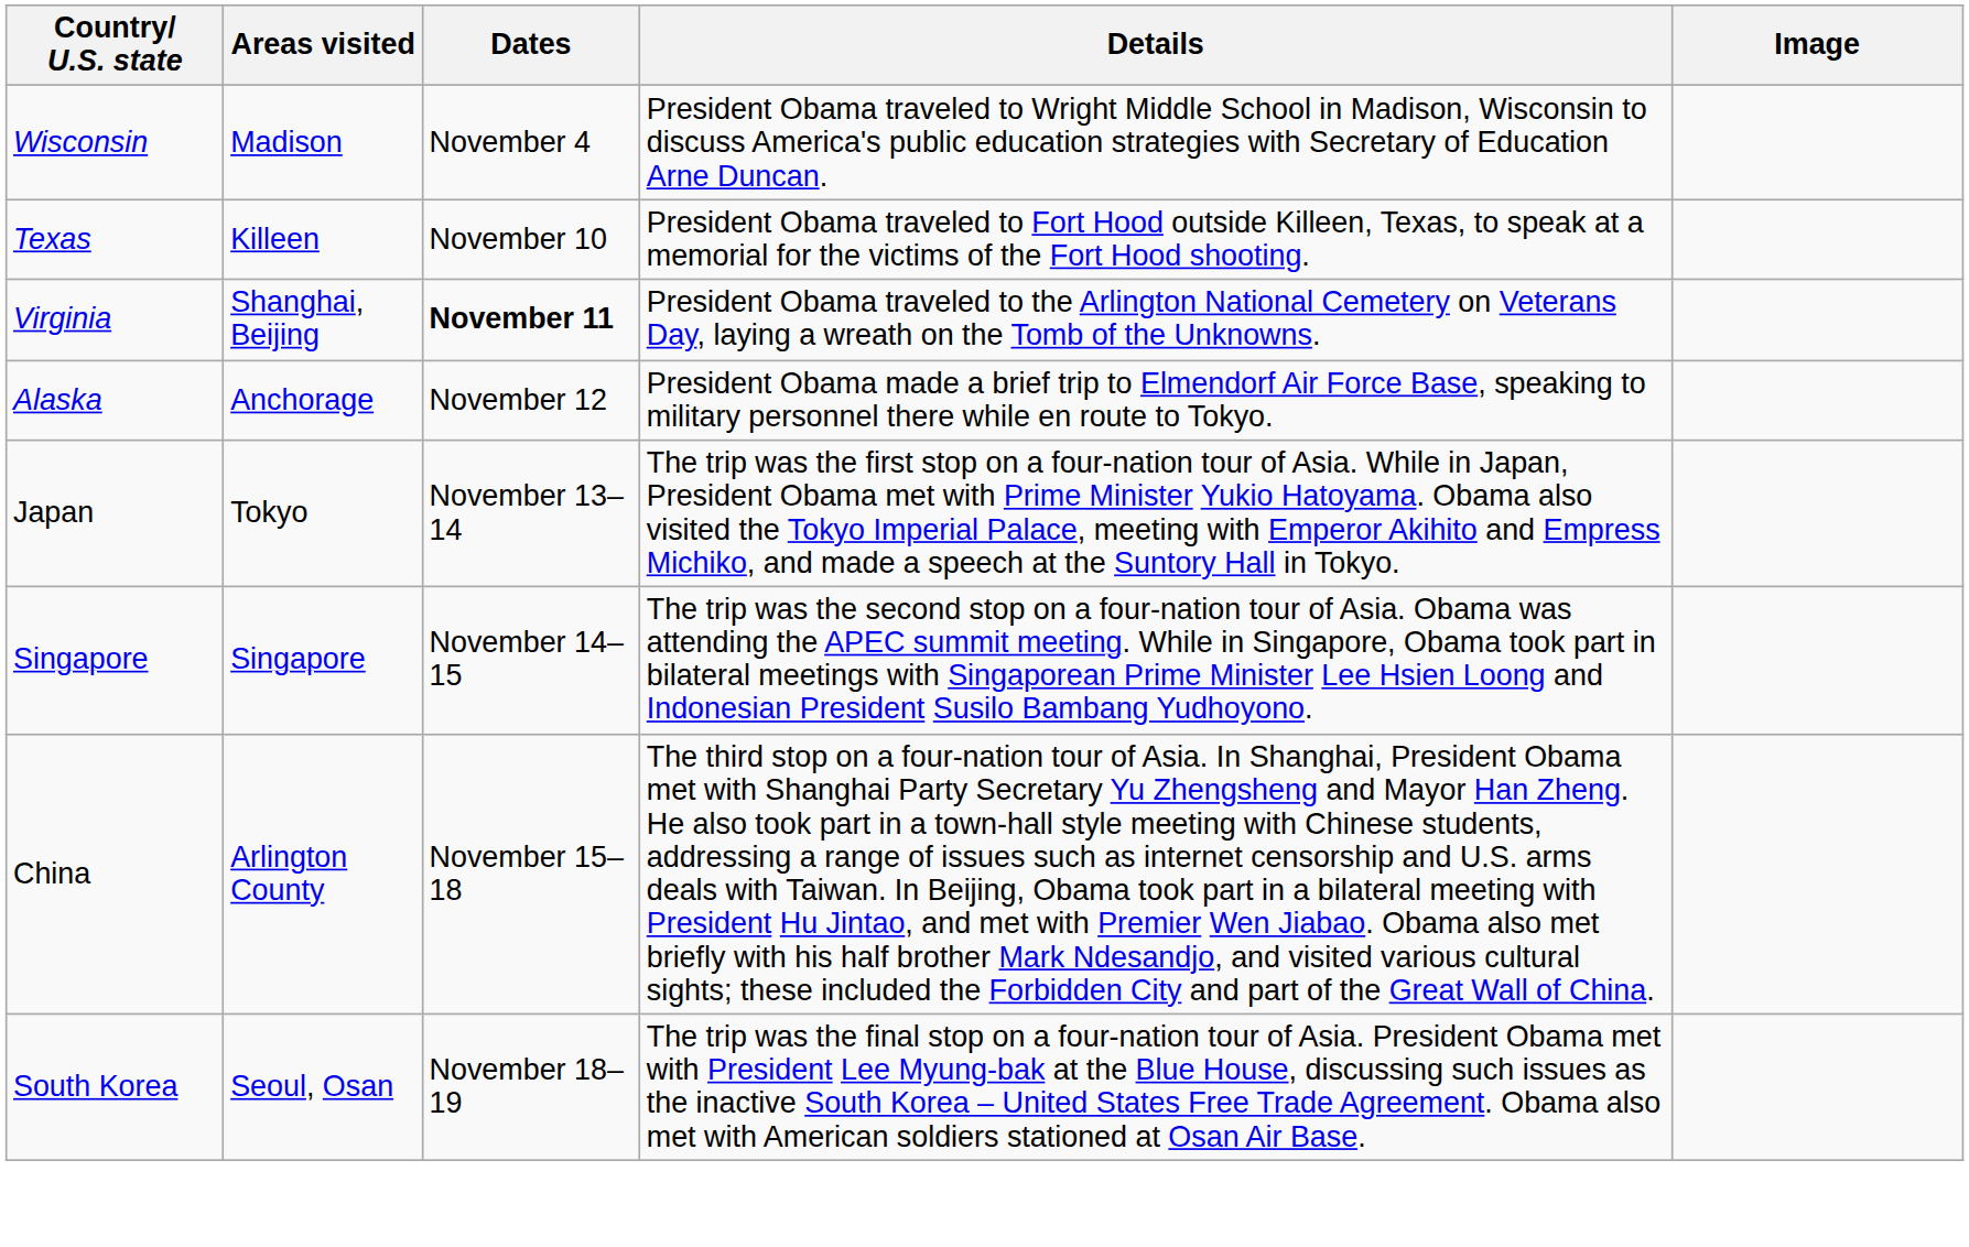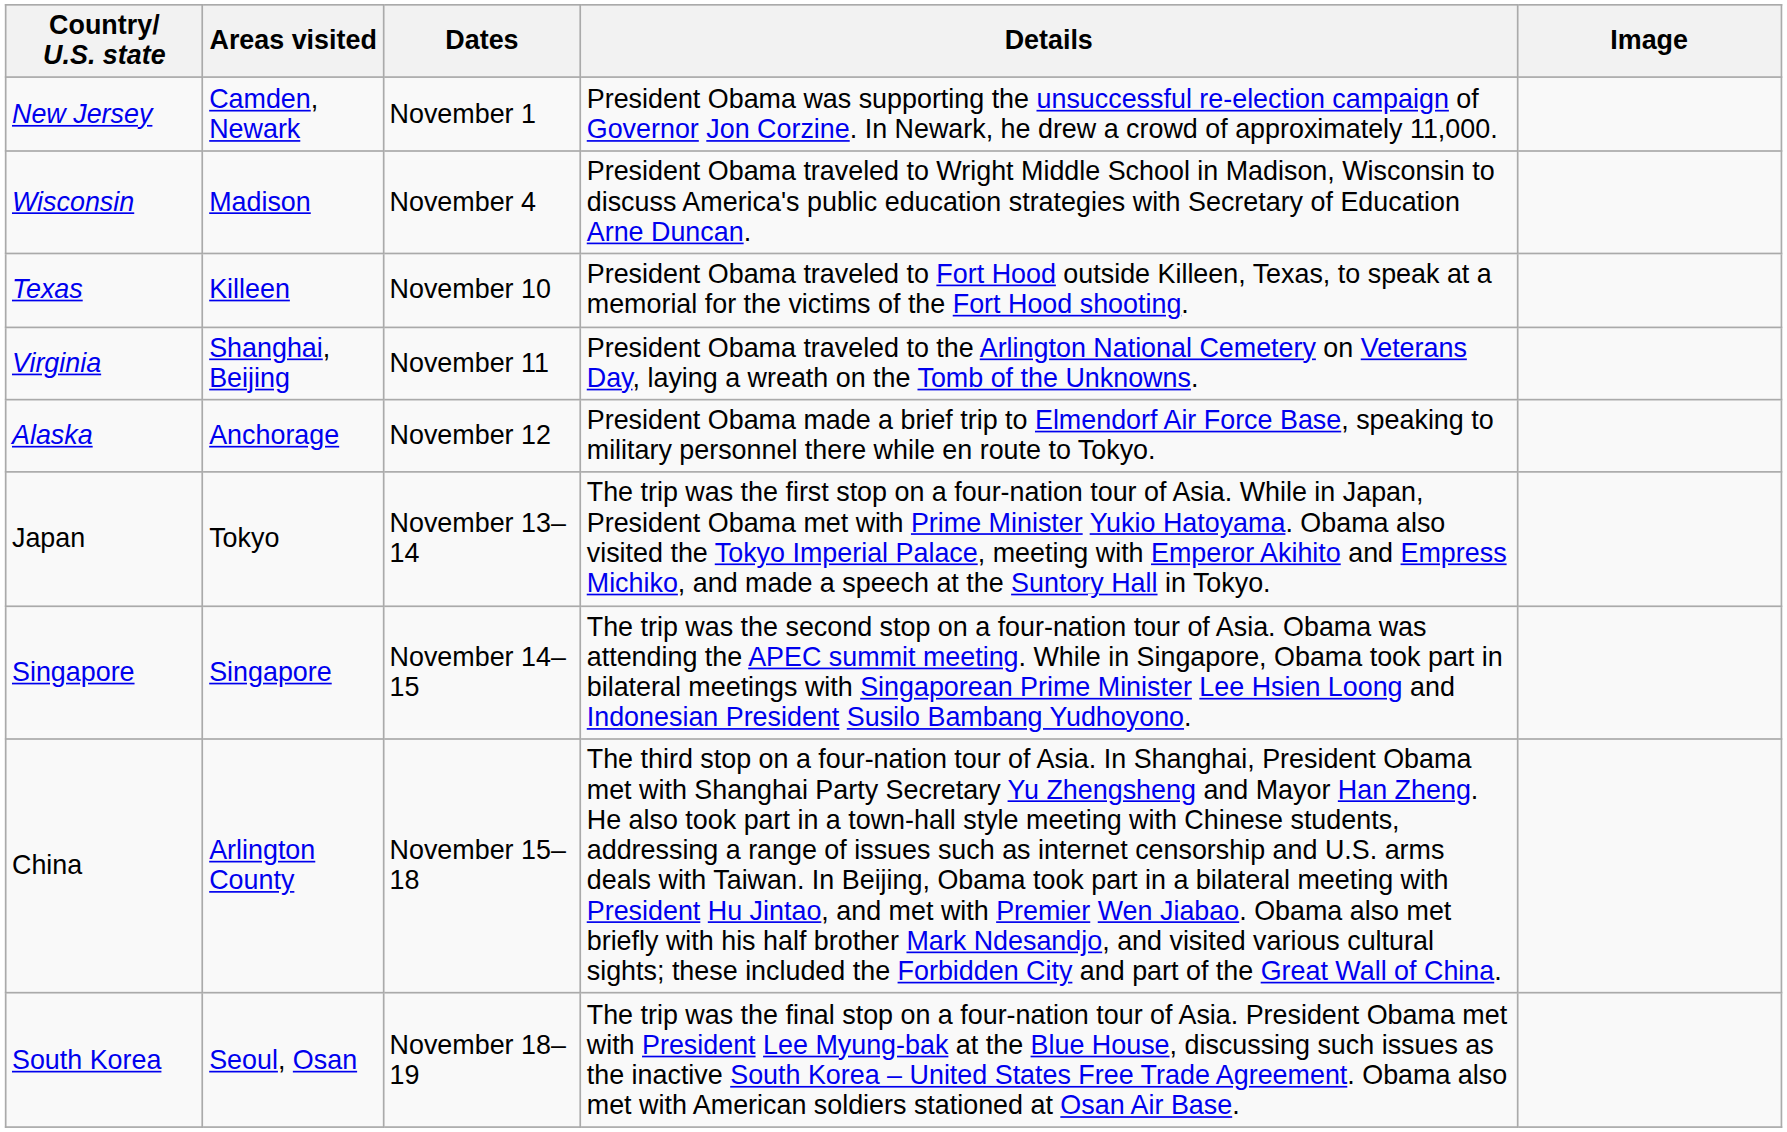 <table class="wikitable" style="margin: 1em auto 1em auto">
 <tr>
 <th width=110>Country/<br><em>U.S. state</em></th>
 <th width=100>Areas visited</th>
 <th width=110>Dates</th>
 <th width=550>Details</th>
 <th width=150>Image</th>
+</tr>
+<tr>
+<td> <em><a href='#'>New Jersey</a></em></td>
+<td><a href='#'>Camden</a>, <a href='#'>Newark</a></td>
+<td>November 1</td>
+<td>President Obama was supporting the <a href='#'>unsuccessful re-election campaign</a> of <a href='#'>Governor</a> <a href='#'>Jon Corzine</a>. In Newark, he drew a crowd of approximately 11,000.</td>
+<td></td>
 </tr>
 <tr>
 <td> <em><a href='#'>Wisconsin</a></em></td>
 <td><a href='#'>Madison</a></td>
 <td>November 4</td>
 <td>President Obama traveled to Wright Middle School in Madison, Wisconsin to discuss America's public education strategies with Secretary of Education <a href='#'>Arne Duncan</a>.</td>
 <td></td>
 </tr>
 <tr>
 <td> <em><a href='#'>Texas</a></em></td>
 <td><a href='#'>Killeen</a></td>
 <td>November 10</td>
 <td>President Obama traveled to <a href='#'>Fort Hood</a> outside Killeen, Texas, to speak at a memorial for the victims of the <a href='#'>Fort Hood shooting</a>.</td>
 <td></td>
 </tr>
 <tr>
 <td> <em><a href='#'>Virginia</a></em></td>
 <td><a href='#'>Shanghai</a>, <a href='#'>Beijing</a></td>
-<td><strong>November 11</strong></td>
+<td>November 11</td>
 <td>President Obama traveled to the <a href='#'>Arlington National Cemetery</a> on <a href='#'>Veterans Day</a>, laying a wreath on the <a href='#'>Tomb of the Unknowns</a>.</td>
 <td></td>
 </tr>
 <tr>
 <td> <em><a href='#'>Alaska</a></em></td>
 <td><a href='#'>Anchorage</a></td>
 <td>November 12</td>
 <td>President Obama made a brief trip to <a href='#'>Elmendorf Air Force Base</a>, speaking to military personnel there while en route to Tokyo.</td>
 <td></td>
 </tr>
 <tr>
 <td> Japan</td>
 <td>Tokyo</td>
 <td>November 13–14</td>
 <td>The trip was the first stop on a four-nation tour of Asia. While in Japan, President Obama met with <a href='#'>Prime Minister</a> <a href='#'>Yukio Hatoyama</a>. Obama also visited the <a href='#'>Tokyo Imperial Palace</a>, meeting with <a href='#'>Emperor Akihito</a> and <a href='#'>Empress Michiko</a>, and made a speech at the <a href='#'>Suntory Hall</a> in Tokyo.</td>
 <td></td>
 </tr>
 <tr>
 <td> <a href='#'>Singapore</a></td>
 <td><a href='#'>Singapore</a></td>
 <td>November 14–15</td>
 <td>The trip was the second stop on a four-nation tour of Asia. Obama was attending the <a href='#'>APEC summit meeting</a>. While in Singapore, Obama took part in bilateral meetings with <a href='#'>Singaporean Prime Minister</a> <a href='#'>Lee Hsien Loong</a> and <a href='#'>Indonesian President</a> <a href='#'>Susilo Bambang Yudhoyono</a>.</td>
 <td></td>
 </tr>
 <tr>
 <td> China</td>
 <td><a href='#'>Arlington County</a></td>
 <td>November 15–18</td>
 <td>The third stop on a four-nation tour of Asia. In Shanghai, President Obama met with Shanghai Party Secretary <a href='#'>Yu Zhengsheng</a> and Mayor <a href='#'>Han Zheng</a>. He also took part in a town-hall style meeting with Chinese students, addressing a range of issues such as internet censorship and U.S. arms deals with Taiwan. In Beijing, Obama took part in a bilateral meeting with <a href='#'>President</a> <a href='#'>Hu Jintao</a>, and met with <a href='#'>Premier</a> <a href='#'>Wen Jiabao</a>. Obama also met briefly with his half brother <a href='#'>Mark Ndesandjo</a>, and visited various cultural sights; these included the <a href='#'>Forbidden City</a> and part of the <a href='#'>Great Wall of China</a>.</td>
 <td></td>
 </tr>
 <tr>
 <td> <a href='#'>South Korea</a></td>
 <td><a href='#'>Seoul</a>, <a href='#'>Osan</a></td>
 <td>November 18–19</td>
 <td>The trip was the final stop on a four-nation tour of Asia. President Obama met with <a href='#'>President</a> <a href='#'>Lee Myung-bak</a> at the <a href='#'>Blue House</a>, discussing such issues as the inactive <a href='#'>South Korea – United States Free Trade Agreement</a>. Obama also met with American soldiers stationed at <a href='#'>Osan Air Base</a>.</td>
 <td></td>
 </tr>
 </table>
